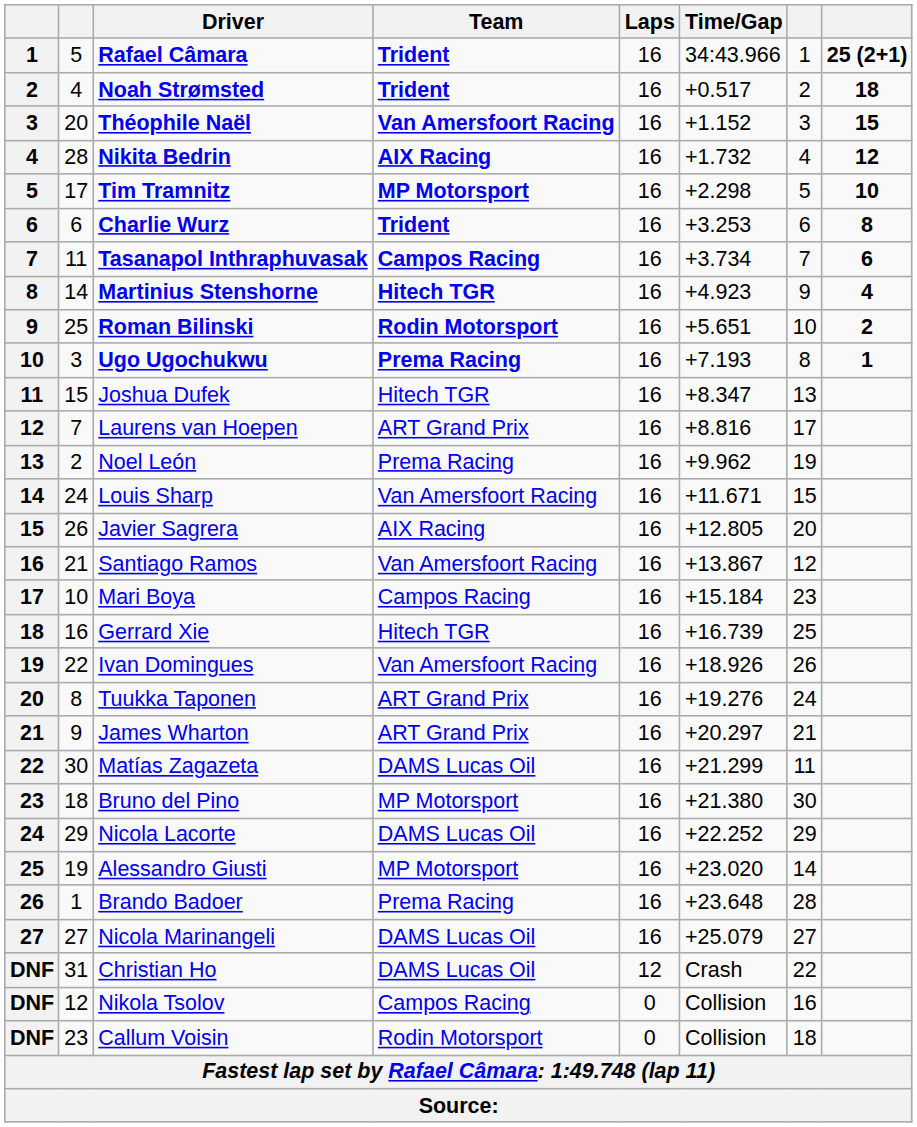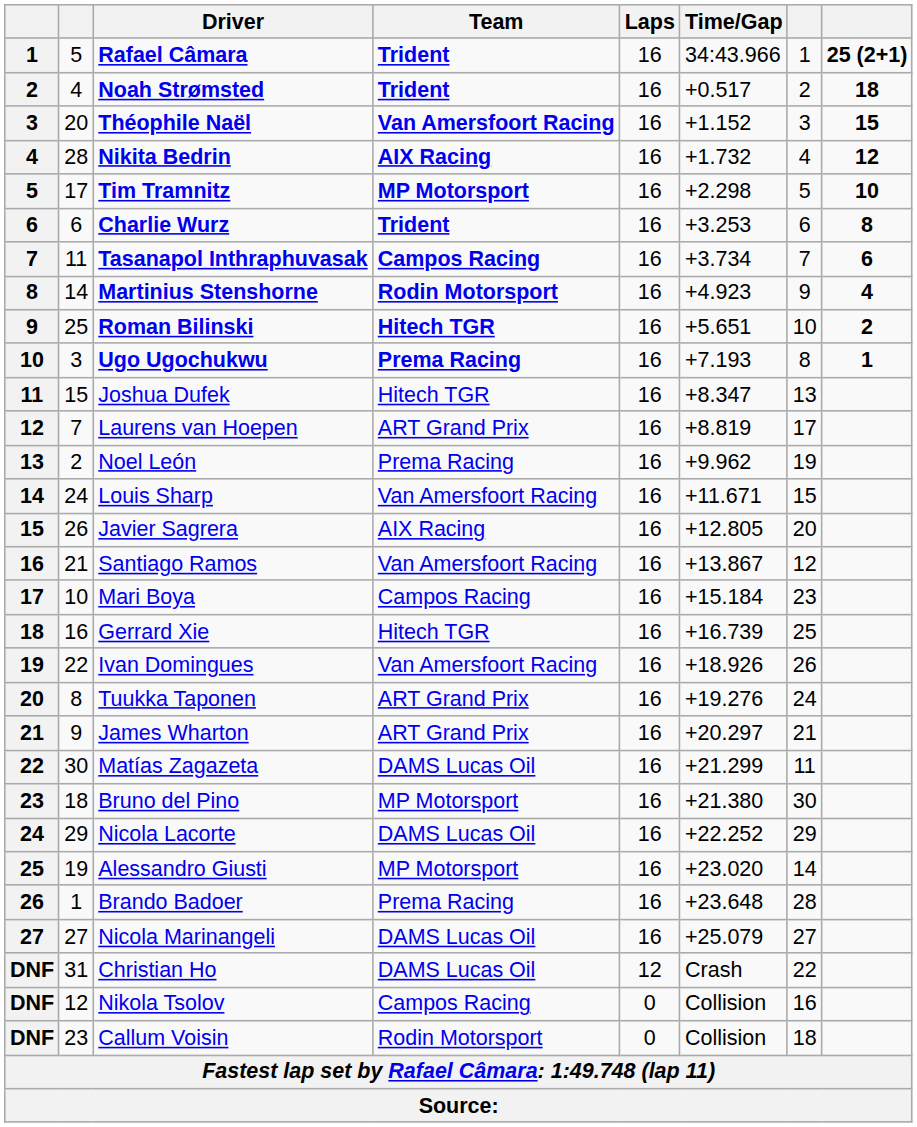 <table class="wikitable" style="font-size:85%">
 <tr>
 <th></th>
 <th></th>
 <th>Driver</th>
 <th>Team</th>
 <th>Laps</th>
 <th>Time/Gap</th>
 <th></th>
 <th></th>
 </tr>
 <tr>
 <th>1</th>
 <td align="center">5</td>
 <td> <strong><a href='#'>Rafael Câmara</a></strong></td>
 <td><strong><a href='#'>Trident</a></strong></td>
 <td align="center">16</td>
 <td>34:43.966</td>
 <td align="center">1</td>
 <td align="center"><strong>25 (2+1)</strong></td>
 </tr>
 <tr>
 <th>2</th>
 <td align="center">4</td>
 <td> <strong><a href='#'>Noah Strømsted</a></strong></td>
 <td><strong><a href='#'>Trident</a></strong></td>
 <td align="center">16</td>
 <td>+0.517</td>
 <td align="center">2</td>
 <td align="center"><strong>18</strong></td>
 </tr>
 <tr>
 <th>3</th>
 <td align="center">20</td>
 <td> <strong><a href='#'>Théophile Naël</a></strong></td>
 <td><strong><a href='#'>Van Amersfoort Racing</a></strong></td>
 <td align="center">16</td>
 <td>+1.152</td>
 <td align="center">3</td>
 <td align="center"><strong>15</strong></td>
 </tr>
 <tr>
 <th>4</th>
 <td align="center">28</td>
 <td> <strong><a href='#'>Nikita Bedrin</a></strong></td>
 <td><strong><a href='#'>AIX Racing</a></strong></td>
 <td align="center">16</td>
 <td>+1.732</td>
 <td align="center">4</td>
 <td align="center"><strong>12</strong></td>
 </tr>
 <tr>
 <th>5</th>
 <td align="center">17</td>
 <td> <strong><a href='#'>Tim Tramnitz</a></strong></td>
 <td><strong><a href='#'>MP Motorsport</a></strong></td>
 <td align="center">16</td>
 <td>+2.298</td>
 <td align="center">5</td>
 <td align="center"><strong>10</strong></td>
 </tr>
 <tr>
 <th>6</th>
 <td align="center">6</td>
 <td> <strong><a href='#'>Charlie Wurz</a></strong></td>
 <td><strong><a href='#'>Trident</a></strong></td>
 <td align="center">16</td>
 <td>+3.253</td>
 <td align="center">6</td>
 <td align="center"><strong>8</strong></td>
 </tr>
 <tr>
 <th>7</th>
 <td align="center">11</td>
 <td> <strong><a href='#'>Tasanapol Inthraphuvasak</a></strong></td>
 <td><strong><a href='#'>Campos Racing</a></strong></td>
 <td align="center">16</td>
 <td>+3.734</td>
 <td align="center">7</td>
 <td align="center"><strong>6</strong></td>
 </tr>
 <tr>
 <th>8</th>
 <td align="center">14</td>
 <td> <strong><a href='#'>Martinius Stenshorne</a></strong></td>
-<td><strong><a href='#'>Hitech TGR</a></strong></td>
+<td><strong><a href='#'>Rodin Motorsport</a></strong></td>
 <td align="center">16</td>
 <td>+4.923</td>
 <td align="center">9</td>
 <td align="center"><strong>4</strong></td>
 </tr>
 <tr>
 <th>9</th>
 <td align="center">25</td>
 <td> <strong><a href='#'>Roman Bilinski</a></strong></td>
-<td><strong><a href='#'>Rodin Motorsport</a></strong></td>
+<td><strong><a href='#'>Hitech TGR</a></strong></td>
 <td align="center">16</td>
 <td>+5.651</td>
 <td align="center">10</td>
 <td align="center"><strong>2</strong></td>
 </tr>
 <tr>
 <th>10</th>
 <td align="center">3</td>
 <td> <strong><a href='#'>Ugo Ugochukwu</a></strong></td>
 <td><strong><a href='#'>Prema Racing</a></strong></td>
 <td align="center">16</td>
 <td>+7.193</td>
 <td align="center">8</td>
 <td align="center"><strong>1</strong></td>
 </tr>
 <tr>
 <th>11</th>
 <td align="center">15</td>
 <td> <a href='#'>Joshua Dufek</a></td>
 <td><a href='#'>Hitech TGR</a></td>
 <td align="center">16</td>
 <td>+8.347</td>
 <td align="center">13</td>
 <td align="center"></td>
 </tr>
 <tr>
 <th>12</th>
 <td align="center">7</td>
 <td> <a href='#'>Laurens van Hoepen</a></td>
 <td><a href='#'>ART Grand Prix</a></td>
 <td align="center">16</td>
-<td>+8.816</td>
+<td>+8.819</td>
 <td align="center">17</td>
 <td align="center"></td>
 </tr>
 <tr>
 <th>13</th>
 <td align="center">2</td>
 <td> <a href='#'>Noel León</a></td>
 <td><a href='#'>Prema Racing</a></td>
 <td align="center">16</td>
 <td>+9.962</td>
 <td align="center">19</td>
 <td align="center"></td>
 </tr>
 <tr>
 <th>14</th>
 <td align="center">24</td>
 <td> <a href='#'>Louis Sharp</a></td>
 <td><a href='#'>Van Amersfoort Racing</a></td>
 <td align="center">16</td>
 <td>+11.671</td>
 <td align="center">15</td>
 <td align="center"></td>
 </tr>
 <tr>
 <th>15</th>
 <td align="center">26</td>
 <td> <a href='#'>Javier Sagrera</a></td>
 <td><a href='#'>AIX Racing</a></td>
 <td align="center">16</td>
 <td>+12.805</td>
 <td align="center">20</td>
 <td align="center"></td>
 </tr>
 <tr>
 <th>16</th>
 <td align="center">21</td>
 <td> <a href='#'>Santiago Ramos</a></td>
 <td><a href='#'>Van Amersfoort Racing</a></td>
 <td align="center">16</td>
 <td>+13.867</td>
 <td align="center">12</td>
 <td align="center"></td>
 </tr>
 <tr>
 <th>17</th>
 <td align="center">10</td>
 <td> <a href='#'>Mari Boya</a></td>
 <td><a href='#'>Campos Racing</a></td>
 <td align="center">16</td>
 <td>+15.184</td>
 <td align="center">23</td>
 <td align="center"></td>
 </tr>
 <tr>
 <th>18</th>
 <td align="center">16</td>
 <td> <a href='#'>Gerrard Xie</a></td>
 <td><a href='#'>Hitech TGR</a></td>
 <td align="center">16</td>
 <td>+16.739</td>
 <td align="center">25</td>
 <td align="center"></td>
 </tr>
 <tr>
 <th>19</th>
 <td align="center">22</td>
 <td> <a href='#'>Ivan Domingues</a></td>
 <td><a href='#'>Van Amersfoort Racing</a></td>
 <td align="center">16</td>
 <td>+18.926</td>
 <td align="center">26</td>
 <td align="center"></td>
 </tr>
 <tr>
 <th>20</th>
 <td align="center">8</td>
 <td> <a href='#'>Tuukka Taponen</a></td>
 <td><a href='#'>ART Grand Prix</a></td>
 <td align="center">16</td>
 <td>+19.276</td>
 <td align="center">24</td>
 <td align="center"></td>
 </tr>
 <tr>
 <th>21</th>
 <td align="center">9</td>
 <td> <a href='#'>James Wharton</a></td>
 <td><a href='#'>ART Grand Prix</a></td>
 <td align="center">16</td>
 <td>+20.297</td>
 <td align="center">21</td>
 <td align="center"></td>
 </tr>
 <tr>
 <th>22</th>
 <td align="center">30</td>
 <td> <a href='#'>Matías Zagazeta</a></td>
 <td><a href='#'>DAMS Lucas Oil</a></td>
 <td align="center">16</td>
 <td>+21.299</td>
 <td align="center">11</td>
 <td align="center"></td>
 </tr>
 <tr>
 <th>23</th>
 <td align="center">18</td>
 <td> <a href='#'>Bruno del Pino</a></td>
 <td><a href='#'>MP Motorsport</a></td>
 <td align="center">16</td>
 <td>+21.380</td>
 <td align="center">30</td>
 <td align="center"></td>
 </tr>
 <tr>
 <th>24</th>
 <td align="center">29</td>
 <td> <a href='#'>Nicola Lacorte</a></td>
 <td><a href='#'>DAMS Lucas Oil</a></td>
 <td align="center">16</td>
 <td>+22.252</td>
 <td align="center">29</td>
 <td align="center"></td>
 </tr>
 <tr>
 <th>25</th>
 <td align="center">19</td>
 <td> <a href='#'>Alessandro Giusti</a></td>
 <td><a href='#'>MP Motorsport</a></td>
 <td align="center">16</td>
 <td>+23.020</td>
 <td align="center">14</td>
 <td align="center"></td>
 </tr>
 <tr>
 <th>26</th>
 <td align="center">1</td>
 <td> <a href='#'>Brando Badoer</a></td>
 <td><a href='#'>Prema Racing</a></td>
 <td align="center">16</td>
 <td>+23.648</td>
 <td align="center">28</td>
 <td align="center"></td>
 </tr>
 <tr>
 <th>27</th>
 <td align="center">27</td>
 <td> <a href='#'>Nicola Marinangeli</a></td>
 <td><a href='#'>DAMS Lucas Oil</a></td>
 <td align="center">16</td>
 <td>+25.079</td>
 <td align="center">27</td>
 <td align="center"></td>
 </tr>
 <tr>
 <th>DNF</th>
 <td align="center">31</td>
 <td> <a href='#'>Christian Ho</a></td>
 <td><a href='#'>DAMS Lucas Oil</a></td>
 <td align="center">12</td>
 <td>Crash</td>
 <td align="center">22</td>
 <td align="center"></td>
 </tr>
 <tr>
 <th>DNF</th>
 <td align="center">12</td>
 <td> <a href='#'>Nikola Tsolov</a></td>
 <td><a href='#'>Campos Racing</a></td>
 <td align="center">0</td>
 <td>Collision</td>
 <td align="center">16</td>
 <td align="center"></td>
 </tr>
 <tr>
 <th>DNF</th>
 <td align="center">23</td>
 <td> <a href='#'>Callum Voisin</a></td>
 <td><a href='#'>Rodin Motorsport</a></td>
 <td align="center">0</td>
 <td>Collision</td>
 <td align="center">18</td>
 <td align="center"></td>
 </tr>
 <tr>
 <th colspan="8"><em>Fastest lap set by  <a href='#'>Rafael Câmara</a>: 1:49.748 (lap 11)</em></th>
 </tr>
 <tr>
 <th colspan="8">Source:</th>
 </tr>
 </table>
